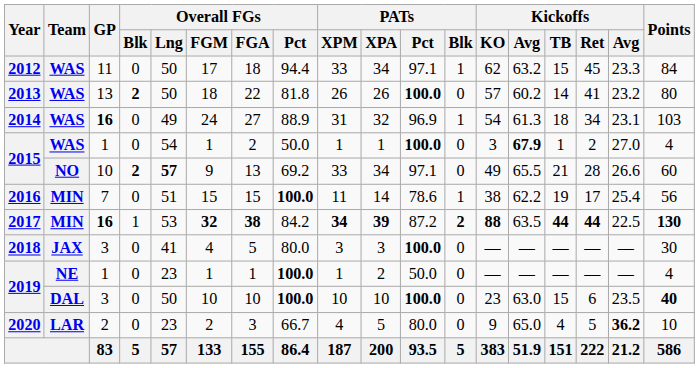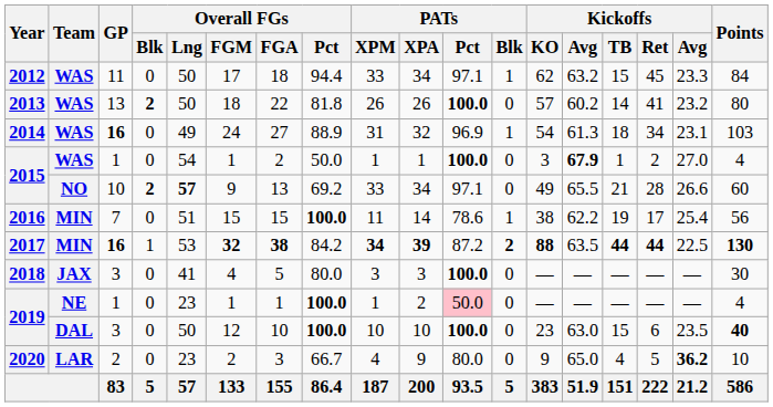 <table class=wikitable style="text-align:center;">
 <tr>
 <th rowspan="2">Year</th>
 <th rowspan="2">Team</th>
 <th rowspan="2">GP</th>
 <th colspan="5">Overall FGs</th>
 <th colspan="4">PATs</th>
 <th colspan="5">Kickoffs</th>
 <th rowspan="2">Points</th>
 </tr>
 <tr>
 <th>Blk</th>
 <th>Lng</th>
 <th>FGM</th>
 <th>FGA</th>
 <th>Pct</th>
 <th>XPM</th>
 <th>XPA</th>
 <th>Pct</th>
 <th>Blk</th>
 <th>KO</th>
 <th>Avg</th>
 <th>TB</th>
 <th>Ret</th>
 <th>Avg</th>
 </tr>
 <tr>
 <th><a href='#'>2012</a></th>
 <th><a href='#'>WAS</a></th>
 <td>11</td>
 <td>0</td>
 <td>50</td>
 <td>17</td>
 <td>18</td>
 <td>94.4</td>
 <td>33</td>
 <td>34</td>
 <td>97.1</td>
 <td>1</td>
 <td>62</td>
 <td>63.2</td>
 <td>15</td>
 <td>45</td>
 <td>23.3</td>
 <td>84</td>
 </tr>
 <tr>
 <th><a href='#'>2013</a></th>
 <th><a href='#'>WAS</a></th>
 <td>13</td>
 <td><strong>2</strong></td>
 <td>50</td>
 <td>18</td>
 <td>22</td>
 <td>81.8</td>
 <td>26</td>
 <td>26</td>
 <td><strong>100.0</strong></td>
 <td>0</td>
 <td>57</td>
 <td>60.2</td>
 <td>14</td>
 <td>41</td>
 <td>23.2</td>
 <td>80</td>
 </tr>
 <tr>
 <th><a href='#'>2014</a></th>
 <th><a href='#'>WAS</a></th>
 <td><strong>16</strong></td>
 <td>0</td>
 <td>49</td>
 <td>24</td>
 <td>27</td>
 <td>88.9</td>
 <td>31</td>
 <td>32</td>
 <td>96.9</td>
 <td>1</td>
 <td>54</td>
 <td>61.3</td>
 <td>18</td>
 <td>34</td>
 <td>23.1</td>
 <td>103</td>
 </tr>
 <tr>
 <th rowspan="2"><a href='#'>2015</a></th>
 <th><a href='#'>WAS</a></th>
 <td>1</td>
 <td>0</td>
 <td>54</td>
 <td>1</td>
 <td>2</td>
 <td>50.0</td>
 <td>1</td>
 <td>1</td>
 <td><strong>100.0</strong></td>
 <td>0</td>
 <td>3</td>
 <td><strong>67.9</strong></td>
 <td>1</td>
 <td>2</td>
 <td>27.0</td>
 <td>4</td>
 </tr>
 <tr>
 <th><a href='#'>NO</a></th>
 <td>10</td>
 <td><strong>2</strong></td>
 <td><strong>57</strong></td>
 <td>9</td>
 <td>13</td>
 <td>69.2</td>
 <td>33</td>
 <td>34</td>
 <td>97.1</td>
 <td>0</td>
 <td>49</td>
 <td>65.5</td>
 <td>21</td>
 <td>28</td>
 <td>26.6</td>
 <td>60</td>
 </tr>
 <tr>
 <th><a href='#'>2016</a></th>
 <th><a href='#'>MIN</a></th>
 <td>7</td>
 <td>0</td>
 <td>51</td>
 <td>15</td>
 <td>15</td>
 <td><strong>100.0</strong></td>
 <td>11</td>
 <td>14</td>
 <td>78.6</td>
 <td>1</td>
 <td>38</td>
 <td>62.2</td>
 <td>19</td>
 <td>17</td>
 <td>25.4</td>
 <td>56</td>
 </tr>
 <tr>
 <th><a href='#'>2017</a></th>
 <th><a href='#'>MIN</a></th>
 <td><strong>16</strong></td>
 <td>1</td>
 <td>53</td>
 <td><strong>32</strong></td>
 <td><strong>38</strong></td>
 <td>84.2</td>
 <td><strong>34</strong></td>
 <td><strong>39</strong></td>
 <td>87.2</td>
 <td><strong>2</strong></td>
 <td><strong>88</strong></td>
 <td>63.5</td>
 <td><strong>44</strong></td>
 <td><strong>44</strong></td>
 <td>22.5</td>
 <td><strong>130</strong></td>
 </tr>
 <tr>
 <th><a href='#'>2018</a></th>
 <th><a href='#'>JAX</a></th>
 <td>3</td>
 <td>0</td>
 <td>41</td>
 <td>4</td>
 <td>5</td>
 <td>80.0</td>
 <td>3</td>
 <td>3</td>
 <td><strong>100.0</strong></td>
 <td>0</td>
 <td>—</td>
 <td>—</td>
 <td>—</td>
 <td>—</td>
 <td>—</td>
 <td>30</td>
 </tr>
 <tr>
 <th rowspan="2"><a href='#'>2019</a></th>
 <th><a href='#'>NE</a></th>
 <td>1</td>
 <td>0</td>
 <td>23</td>
 <td>1</td>
 <td>1</td>
 <td><strong>100.0</strong></td>
 <td>1</td>
 <td>2</td>
-<td>50.0</td>
+<td style="background: pink;">50.0</td>
 <td>0</td>
 <td>—</td>
 <td>—</td>
 <td>—</td>
 <td>—</td>
 <td>—</td>
 <td>4</td>
 </tr>
 <tr>
 <th><a href='#'>DAL</a></th>
 <td>3</td>
 <td>0</td>
 <td>50</td>
-<td>10</td>
+<td>12</td>
 <td>10</td>
 <td><strong>100.0</strong></td>
 <td>10</td>
 <td>10</td>
 <td><strong>100.0</strong></td>
 <td>0</td>
 <td>23</td>
 <td>63.0</td>
 <td>15</td>
 <td>6</td>
 <td>23.5</td>
 <td><strong>40</strong></td>
 </tr>
 <tr>
 <th><a href='#'>2020</a></th>
 <th><a href='#'>LAR</a></th>
 <td>2</td>
 <td>0</td>
 <td>23</td>
 <td>2</td>
 <td>3</td>
 <td>66.7</td>
 <td>4</td>
-<td>5</td>
+<td>9</td>
 <td>80.0</td>
 <td>0</td>
 <td>9</td>
 <td>65.0</td>
 <td>4</td>
 <td>5</td>
 <td><strong>36.2</strong></td>
 <td>10</td>
 </tr>
 <tr>
 <th colspan="2"></th>
 <th>83</th>
 <th>5</th>
 <th>57</th>
 <th>133</th>
 <th>155</th>
 <th>86.4</th>
 <th>187</th>
 <th>200</th>
 <th>93.5</th>
 <th>5</th>
 <th>383</th>
 <th>51.9</th>
 <th>151</th>
 <th>222</th>
 <th>21.2</th>
 <th>586</th>
 </tr>
 </table>
